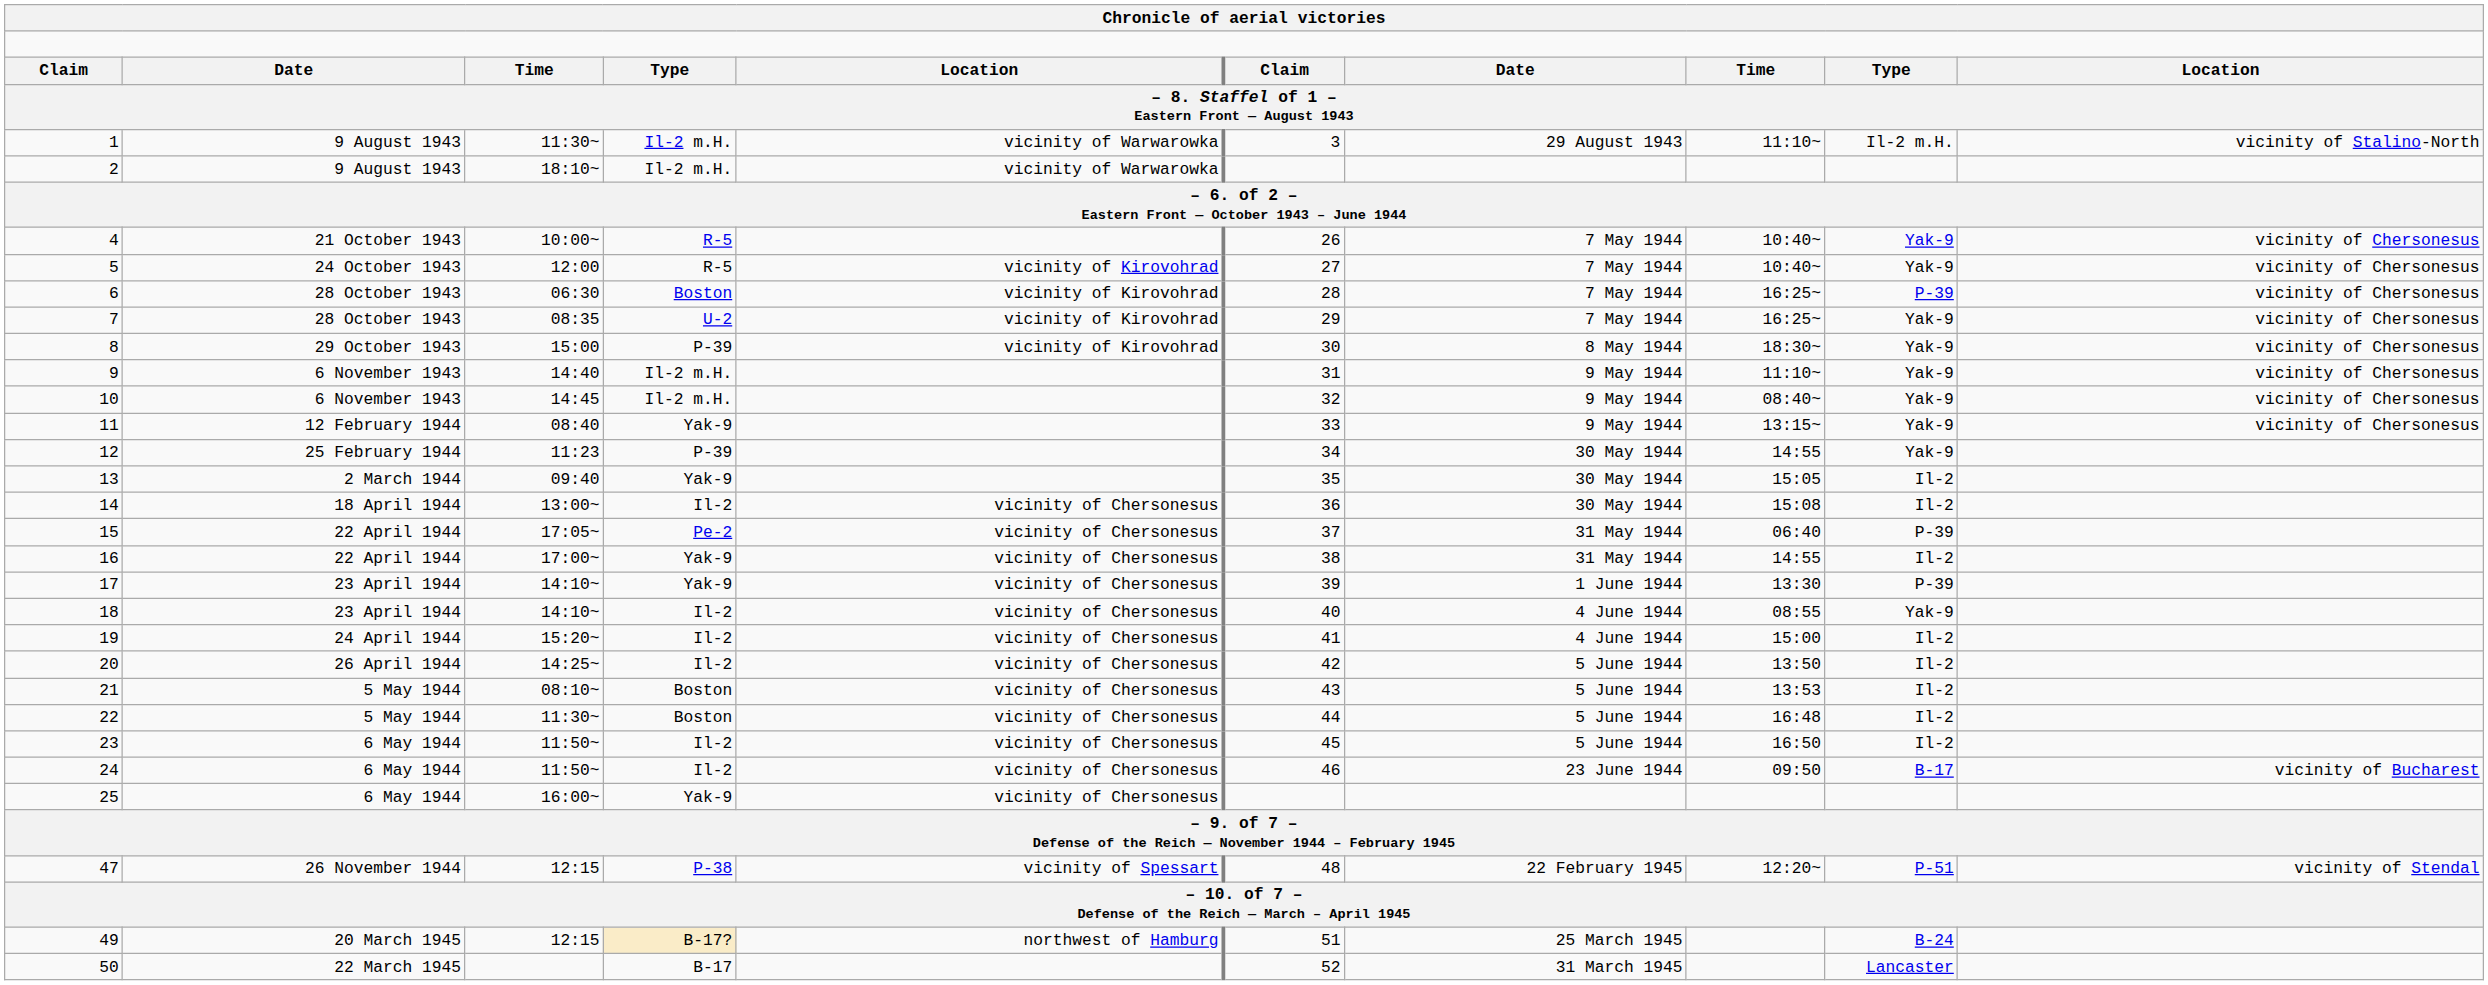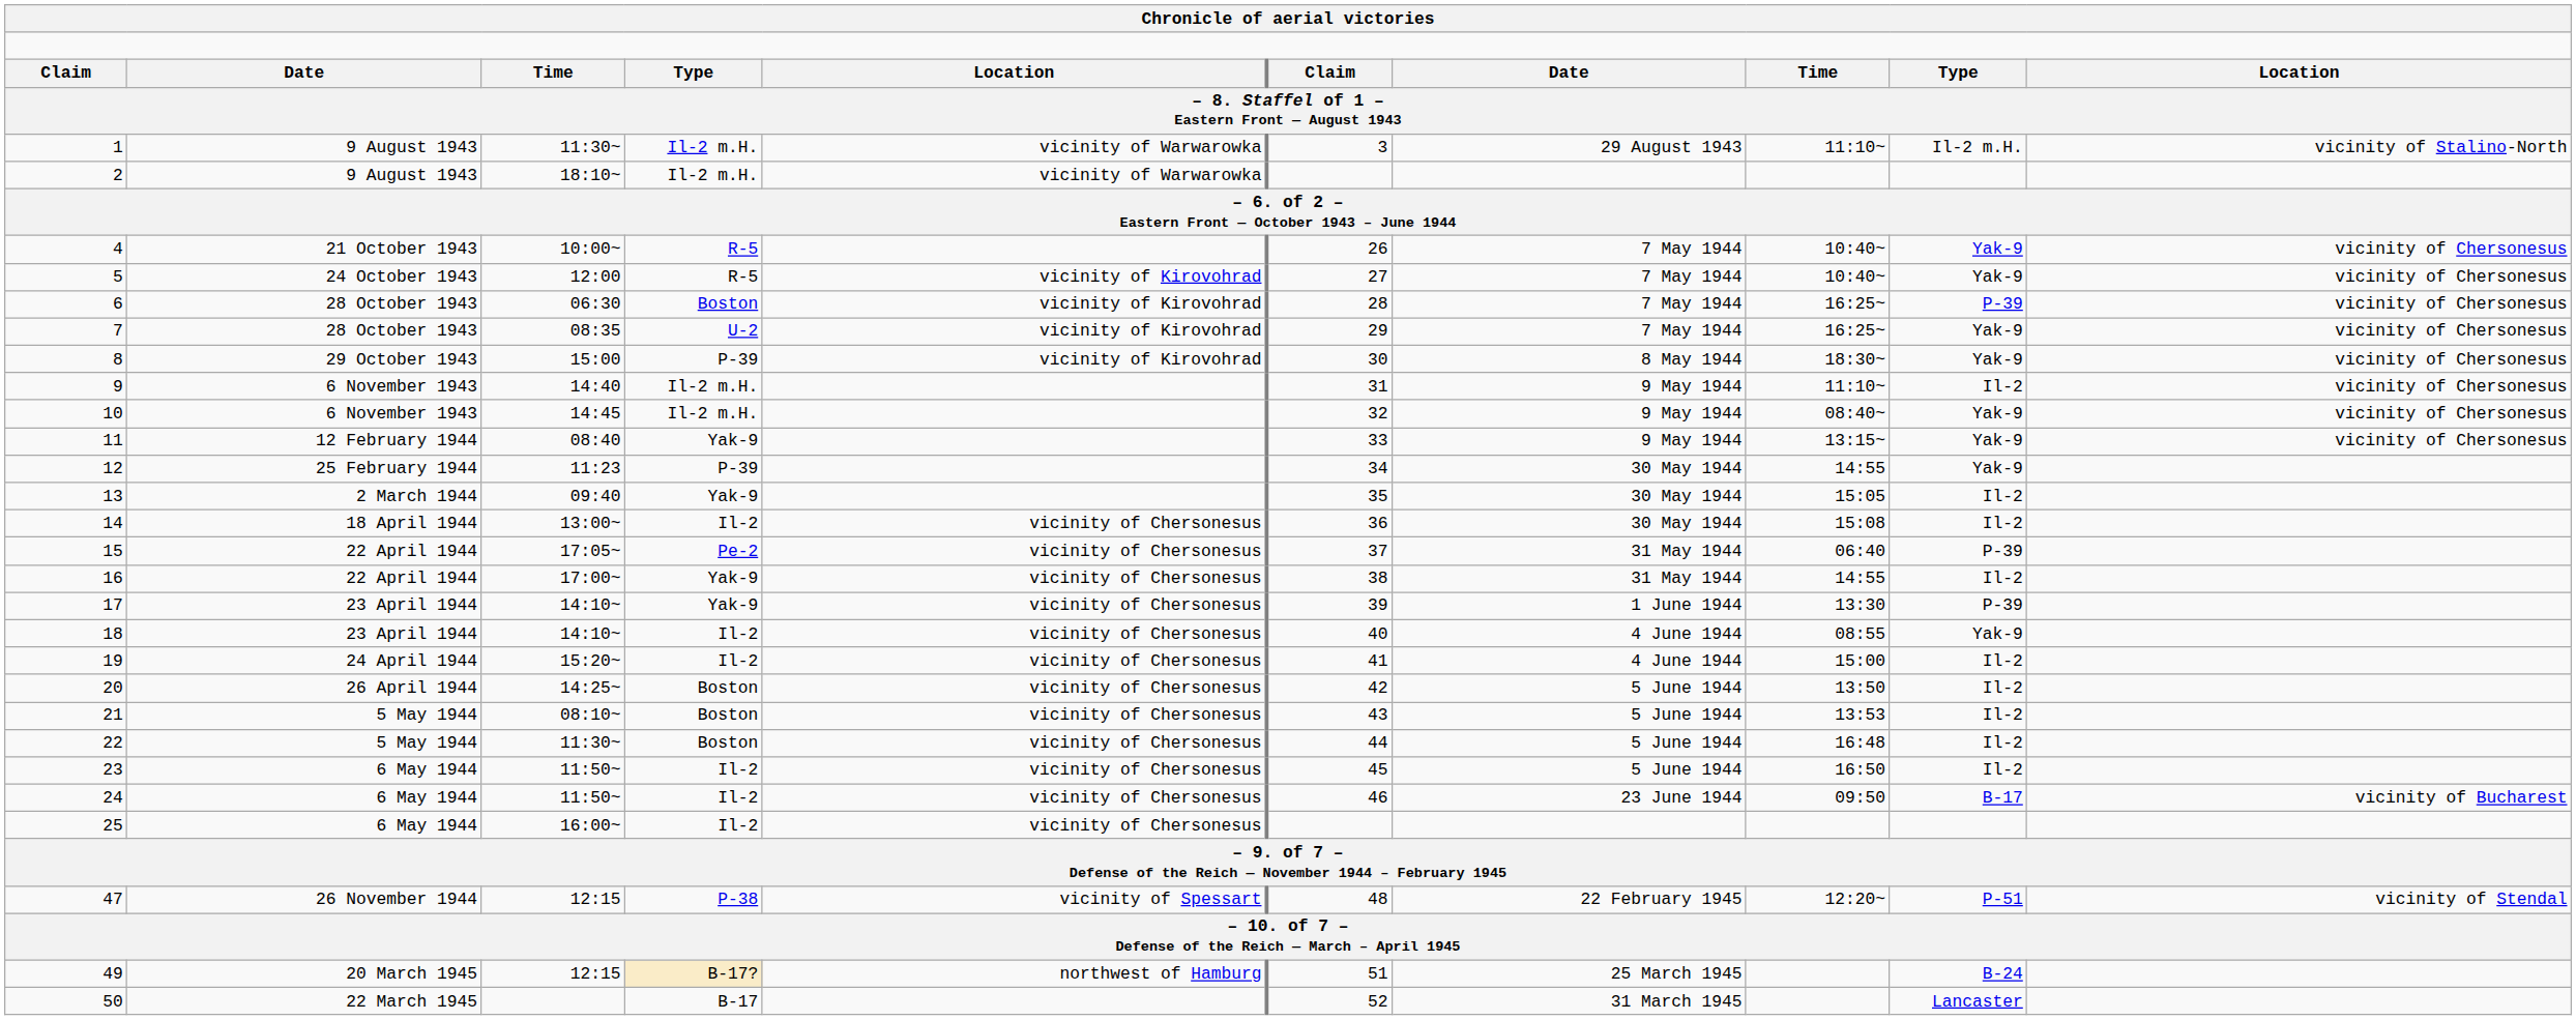 <table class="wikitable plainrowheaders collapsible" style="margin-left: auto; margin-right: auto; border: none; text-align:right; width: 100%;">
 <tr>
 <th colspan="10">Chronicle of aerial victories</th>
 </tr>
 <tr>
 <td colspan="10" style="text-align: left;"><br></td>
 </tr>
 <tr>
 <th scope="col">Claim</th>
 <th scope="col">Date</th>
 <th scope="col">Time</th>
 <th scope="col" width="100px">Type</th>
 <th scope="col">Location</th>
 <th scope="col" style="border-left: 3px solid grey;">Claim</th>
 <th scope="col">Date</th>
 <th scope="col">Time</th>
 <th scope="col" width="100px">Type</th>
 <th scope="col">Location</th>
 </tr>
 <tr>
 <th colspan="10">– 8. <em>Staffel</em> of  1 –<br><small>Eastern Front — August 1943</small></th>
 </tr>
 <tr>
 <td>1</td>
 <td>9 August 1943</td>
 <td>11:30~</td>
 <td><a href='#'>Il-2</a> m.H.</td>
 <td>vicinity of Warwarowka</td>
 <td style="border-left: 3px solid grey;">3</td>
 <td>29 August 1943</td>
 <td>11:10~</td>
 <td>Il-2 m.H.</td>
 <td>vicinity of <a href='#'>Stalino</a>-North</td>
 </tr>
 <tr>
 <td>2</td>
 <td>9 August 1943</td>
 <td>18:10~</td>
 <td>Il-2 m.H.</td>
 <td>vicinity of Warwarowka</td>
 <td style="border-left: 3px solid grey;"></td>
 <td></td>
 <td></td>
 <td></td>
 <td></td>
 </tr>
 <tr>
 <th colspan="10">– 6.  of  2 –<br><small>Eastern Front — October 1943 – June 1944</small></th>
 </tr>
 <tr>
 <td>4</td>
 <td>21 October 1943</td>
 <td>10:00~</td>
 <td><a href='#'>R-5</a></td>
 <td></td>
 <td style="border-left: 3px solid grey;">26</td>
 <td>7 May 1944</td>
 <td>10:40~</td>
 <td><a href='#'>Yak-9</a></td>
 <td>vicinity of <a href='#'>Chersonesus</a></td>
 </tr>
 <tr>
 <td>5</td>
 <td>24 October 1943</td>
 <td>12:00</td>
 <td>R-5</td>
 <td>vicinity of <a href='#'>Kirovohrad</a></td>
 <td style="border-left: 3px solid grey;">27</td>
 <td>7 May 1944</td>
 <td>10:40~</td>
 <td>Yak-9</td>
 <td>vicinity of Chersonesus</td>
 </tr>
 <tr>
 <td>6</td>
 <td>28 October 1943</td>
 <td>06:30</td>
 <td><a href='#'>Boston</a></td>
 <td>vicinity of Kirovohrad</td>
 <td style="border-left: 3px solid grey;">28</td>
 <td>7 May 1944</td>
 <td>16:25~</td>
 <td><a href='#'>P-39</a></td>
 <td>vicinity of Chersonesus</td>
 </tr>
 <tr>
 <td>7</td>
 <td>28 October 1943</td>
 <td>08:35</td>
 <td><a href='#'>U-2</a></td>
 <td>vicinity of Kirovohrad</td>
 <td style="border-left: 3px solid grey;">29</td>
 <td>7 May 1944</td>
 <td>16:25~</td>
 <td>Yak-9</td>
 <td>vicinity of Chersonesus</td>
 </tr>
 <tr>
 <td>8</td>
 <td>29 October 1943</td>
 <td>15:00</td>
 <td>P-39</td>
 <td>vicinity of Kirovohrad</td>
 <td style="border-left: 3px solid grey;">30</td>
 <td>8 May 1944</td>
 <td>18:30~</td>
 <td>Yak-9</td>
 <td>vicinity of Chersonesus</td>
 </tr>
 <tr>
 <td>9</td>
 <td>6 November 1943</td>
 <td>14:40</td>
 <td>Il-2 m.H.</td>
 <td></td>
 <td style="border-left: 3px solid grey;">31</td>
 <td>9 May 1944</td>
 <td>11:10~</td>
-<td>Yak-9</td>
+<td>Il-2</td>
 <td>vicinity of Chersonesus</td>
 </tr>
 <tr>
 <td>10</td>
 <td>6 November 1943</td>
 <td>14:45</td>
 <td>Il-2 m.H.</td>
 <td></td>
 <td style="border-left: 3px solid grey;">32</td>
 <td>9 May 1944</td>
 <td>08:40~</td>
 <td>Yak-9</td>
 <td>vicinity of Chersonesus</td>
 </tr>
 <tr>
 <td>11</td>
 <td>12 February 1944</td>
 <td>08:40</td>
 <td>Yak-9</td>
 <td></td>
 <td style="border-left: 3px solid grey;">33</td>
 <td>9 May 1944</td>
 <td>13:15~</td>
 <td>Yak-9</td>
 <td>vicinity of Chersonesus</td>
 </tr>
 <tr>
 <td>12</td>
 <td>25 February 1944</td>
 <td>11:23</td>
 <td>P-39</td>
 <td></td>
 <td style="border-left: 3px solid grey;">34</td>
 <td>30 May 1944</td>
 <td>14:55</td>
 <td>Yak-9</td>
 <td></td>
 </tr>
 <tr>
 <td>13</td>
 <td>2 March 1944</td>
 <td>09:40</td>
 <td>Yak-9</td>
 <td></td>
 <td style="border-left: 3px solid grey;">35</td>
 <td>30 May 1944</td>
 <td>15:05</td>
 <td>Il-2</td>
 <td></td>
 </tr>
 <tr>
 <td>14</td>
 <td>18 April 1944</td>
 <td>13:00~</td>
 <td>Il-2</td>
 <td>vicinity of Chersonesus</td>
 <td style="border-left: 3px solid grey;">36</td>
 <td>30 May 1944</td>
 <td>15:08</td>
 <td>Il-2</td>
 <td></td>
 </tr>
 <tr>
 <td>15</td>
 <td>22 April 1944</td>
 <td>17:05~</td>
 <td><a href='#'>Pe-2</a></td>
 <td>vicinity of Chersonesus</td>
 <td style="border-left: 3px solid grey;">37</td>
 <td>31 May 1944</td>
 <td>06:40</td>
 <td>P-39</td>
 <td></td>
 </tr>
 <tr>
 <td>16</td>
 <td>22 April 1944</td>
 <td>17:00~</td>
 <td>Yak-9</td>
 <td>vicinity of Chersonesus</td>
 <td style="border-left: 3px solid grey;">38</td>
 <td>31 May 1944</td>
 <td>14:55</td>
 <td>Il-2</td>
 <td></td>
 </tr>
 <tr>
 <td>17</td>
 <td>23 April 1944</td>
 <td>14:10~</td>
 <td>Yak-9</td>
 <td>vicinity of Chersonesus</td>
 <td style="border-left: 3px solid grey;">39</td>
 <td>1 June 1944</td>
 <td>13:30</td>
 <td>P-39</td>
 <td></td>
 </tr>
 <tr>
 <td>18</td>
 <td>23 April 1944</td>
 <td>14:10~</td>
 <td>Il-2</td>
 <td>vicinity of Chersonesus</td>
 <td style="border-left: 3px solid grey;">40</td>
 <td>4 June 1944</td>
 <td>08:55</td>
 <td>Yak-9</td>
 <td></td>
 </tr>
 <tr>
 <td>19</td>
 <td>24 April 1944</td>
 <td>15:20~</td>
 <td>Il-2</td>
 <td>vicinity of Chersonesus</td>
 <td style="border-left: 3px solid grey;">41</td>
 <td>4 June 1944</td>
 <td>15:00</td>
 <td>Il-2</td>
 <td></td>
 </tr>
 <tr>
 <td>20</td>
 <td>26 April 1944</td>
 <td>14:25~</td>
-<td>Il-2</td>
+<td>Boston</td>
 <td>vicinity of Chersonesus</td>
 <td style="border-left: 3px solid grey;">42</td>
 <td>5 June 1944</td>
 <td>13:50</td>
 <td>Il-2</td>
 <td></td>
 </tr>
 <tr>
 <td>21</td>
 <td>5 May 1944</td>
 <td>08:10~</td>
 <td>Boston</td>
 <td>vicinity of Chersonesus</td>
 <td style="border-left: 3px solid grey;">43</td>
 <td>5 June 1944</td>
 <td>13:53</td>
 <td>Il-2</td>
 <td></td>
 </tr>
 <tr>
 <td>22</td>
 <td>5 May 1944</td>
 <td>11:30~</td>
 <td>Boston</td>
 <td>vicinity of Chersonesus</td>
 <td style="border-left: 3px solid grey;">44</td>
 <td>5 June 1944</td>
 <td>16:48</td>
 <td>Il-2</td>
 <td></td>
 </tr>
 <tr>
 <td>23</td>
 <td>6 May 1944</td>
 <td>11:50~</td>
 <td>Il-2</td>
 <td>vicinity of Chersonesus</td>
 <td style="border-left: 3px solid grey;">45</td>
 <td>5 June 1944</td>
 <td>16:50</td>
 <td>Il-2</td>
 <td></td>
 </tr>
 <tr>
 <td>24</td>
 <td>6 May 1944</td>
 <td>11:50~</td>
 <td>Il-2</td>
 <td>vicinity of Chersonesus</td>
 <td style="border-left: 3px solid grey;">46</td>
 <td>23 June 1944</td>
 <td>09:50</td>
 <td><a href='#'>B-17</a></td>
 <td>vicinity of <a href='#'>Bucharest</a></td>
 </tr>
 <tr>
 <td>25</td>
 <td>6 May 1944</td>
 <td>16:00~</td>
-<td>Yak-9</td>
+<td>Il-2</td>
 <td>vicinity of Chersonesus</td>
 <td style="border-left: 3px solid grey;"></td>
 <td></td>
 <td></td>
 <td></td>
 <td></td>
 </tr>
 <tr>
 <th colspan="10">– 9.  of  7 –<br><small>Defense of the Reich — November 1944 – February 1945</small></th>
 </tr>
 <tr>
 <td>47</td>
 <td>26 November 1944</td>
 <td>12:15</td>
 <td><a href='#'>P-38</a></td>
 <td>vicinity of <a href='#'>Spessart</a></td>
 <td style="border-left: 3px solid grey;">48</td>
 <td>22 February 1945</td>
 <td>12:20~</td>
 <td><a href='#'>P-51</a></td>
 <td>vicinity of <a href='#'>Stendal</a></td>
 </tr>
 <tr>
 <th colspan="10">– 10.  of  7 –<br><small>Defense of the Reich — March – April 1945</small></th>
 </tr>
 <tr>
 <td>49</td>
 <td>20 March 1945</td>
 <td>12:15</td>
 <td style="background:#faecc8">B-17?</td>
 <td>northwest of <a href='#'>Hamburg</a></td>
 <td style="border-left: 3px solid grey;">51</td>
 <td>25 March 1945</td>
 <td></td>
 <td><a href='#'>B-24</a></td>
 <td></td>
 </tr>
 <tr>
 <td>50</td>
 <td>22 March 1945</td>
 <td></td>
 <td>B-17</td>
 <td></td>
 <td style="border-left: 3px solid grey;">52</td>
 <td>31 March 1945</td>
 <td></td>
 <td><a href='#'>Lancaster</a></td>
 <td></td>
 </tr>
 </table>
